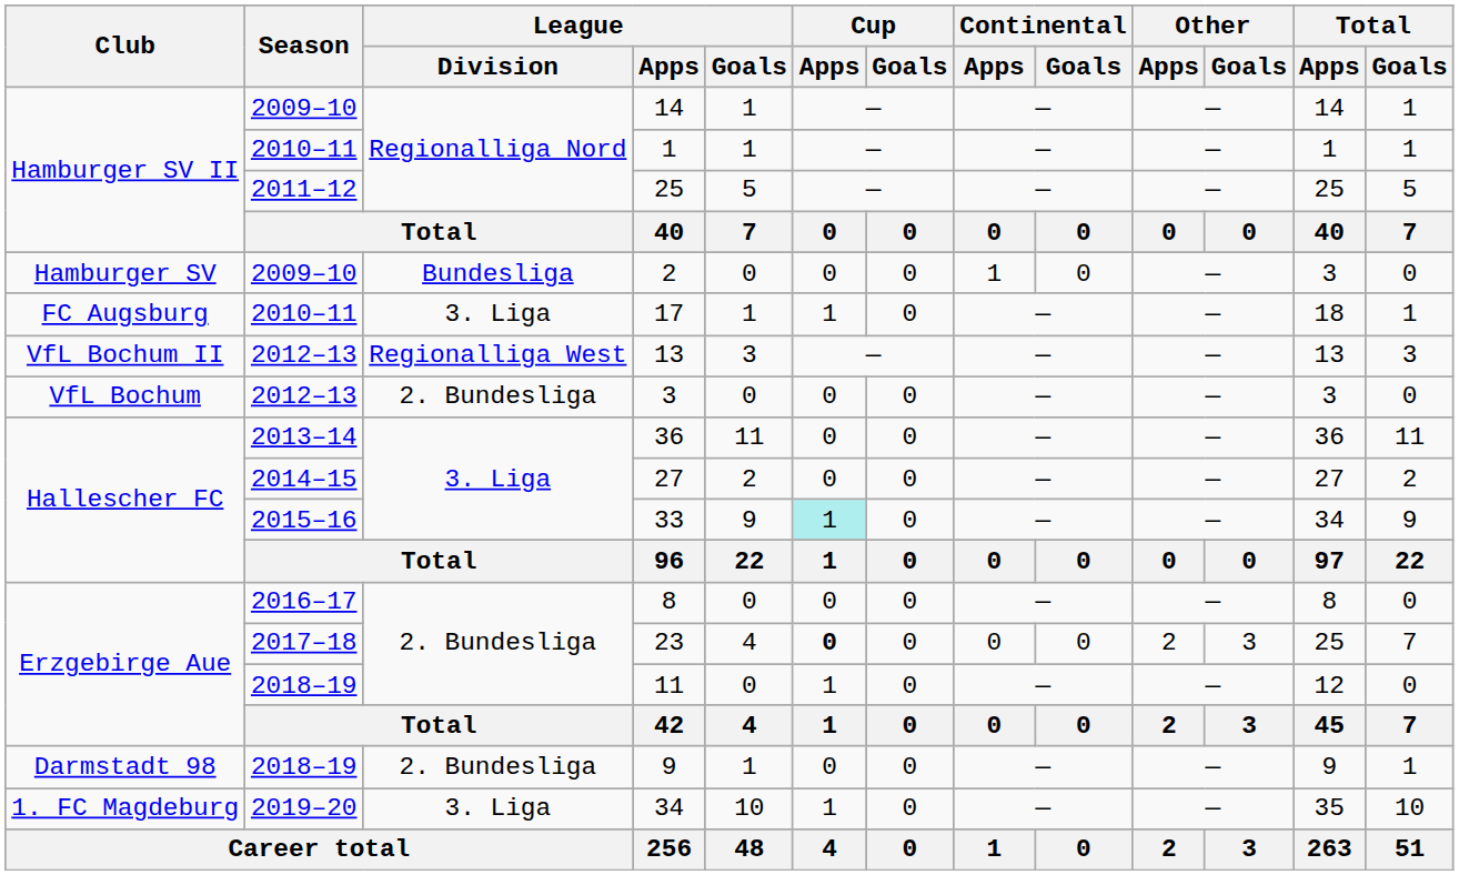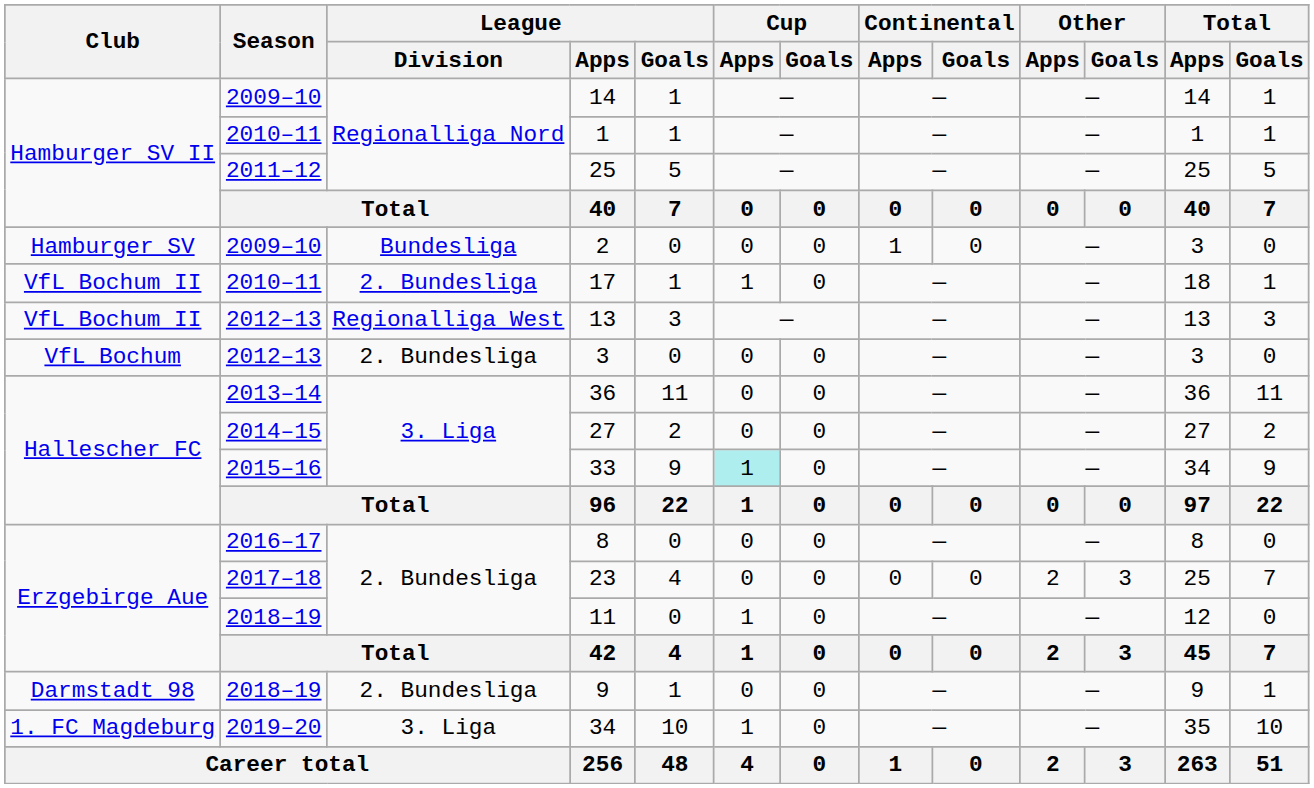 <table class="wikitable" style="text-align:center">
 <tr>
 <th rowspan="2">Club</th>
 <th rowspan="2">Season</th>
 <th colspan="3">League</th>
 <th colspan="2">Cup</th>
 <th colspan="2">Continental</th>
 <th colspan="2">Other</th>
 <th colspan="2">Total</th>
 </tr>
 <tr>
 <th>Division</th>
 <th>Apps</th>
 <th>Goals</th>
 <th>Apps</th>
 <th>Goals</th>
 <th>Apps</th>
 <th>Goals</th>
 <th>Apps</th>
 <th>Goals</th>
 <th>Apps</th>
 <th>Goals</th>
 </tr>
 <tr>
 <td rowspan="4"><a href='#'>Hamburger SV II</a></td>
 <td><a href='#'>2009–10</a></td>
 <td rowspan="3"><a href='#'>Regionalliga Nord</a></td>
 <td>14</td>
 <td>1</td>
 <td colspan="2">—</td>
 <td colspan="2">—</td>
 <td colspan="2">—</td>
 <td>14</td>
 <td>1</td>
 </tr>
 <tr>
 <td><a href='#'>2010–11</a></td>
 <td>1</td>
 <td>1</td>
 <td colspan="2">—</td>
 <td colspan="2">—</td>
 <td colspan="2">—</td>
 <td>1</td>
 <td>1</td>
 </tr>
 <tr>
 <td><a href='#'>2011–12</a></td>
 <td>25</td>
 <td>5</td>
 <td colspan="2">—</td>
 <td colspan="2">—</td>
 <td colspan="2">—</td>
 <td>25</td>
 <td>5</td>
 </tr>
 <tr>
 <th colspan="2">Total</th>
 <th>40</th>
 <th>7</th>
 <th>0</th>
 <th>0</th>
 <th>0</th>
 <th>0</th>
 <th>0</th>
 <th>0</th>
 <th>40</th>
 <th>7</th>
 </tr>
 <tr>
 <td><a href='#'>Hamburger SV</a></td>
 <td><a href='#'>2009–10</a></td>
 <td><a href='#'>Bundesliga</a></td>
 <td>2</td>
 <td>0</td>
 <td>0</td>
 <td>0</td>
 <td>1</td>
 <td>0</td>
 <td colspan="2">—</td>
 <td>3</td>
 <td>0</td>
 </tr>
 <tr>
-<td><a href='#'>FC Augsburg</a></td>
+<td><a href='#'>VfL Bochum II</a></td>
 <td><a href='#'>2010–11</a></td>
-<td>3. Liga</td>
+<td><a href='#'>2. Bundesliga</a></td>
 <td>17</td>
 <td>1</td>
 <td>1</td>
 <td>0</td>
 <td colspan="2">—</td>
 <td colspan="2">—</td>
 <td>18</td>
 <td>1</td>
 </tr>
 <tr>
 <td><a href='#'>VfL Bochum II</a></td>
 <td><a href='#'>2012–13</a></td>
 <td><a href='#'>Regionalliga West</a></td>
 <td>13</td>
 <td>3</td>
 <td colspan="2">—</td>
 <td colspan="2">—</td>
 <td colspan="2">—</td>
 <td>13</td>
 <td>3</td>
 </tr>
 <tr>
 <td><a href='#'>VfL Bochum</a></td>
 <td><a href='#'>2012–13</a></td>
 <td>2. Bundesliga</td>
 <td>3</td>
 <td>0</td>
 <td>0</td>
 <td>0</td>
 <td colspan="2">—</td>
 <td colspan="2">—</td>
 <td>3</td>
 <td>0</td>
 </tr>
 <tr>
 <td rowspan="4"><a href='#'>Hallescher FC</a></td>
 <td><a href='#'>2013–14</a></td>
 <td rowspan="3"><a href='#'>3. Liga</a></td>
 <td>36</td>
 <td>11</td>
 <td>0</td>
 <td>0</td>
 <td colspan="2">—</td>
 <td colspan="2">—</td>
 <td>36</td>
 <td>11</td>
 </tr>
 <tr>
 <td><a href='#'>2014–15</a></td>
 <td>27</td>
 <td>2</td>
 <td>0</td>
 <td>0</td>
 <td colspan="2">—</td>
 <td colspan="2">—</td>
 <td>27</td>
 <td>2</td>
 </tr>
 <tr>
 <td><a href='#'>2015–16</a></td>
 <td>33</td>
 <td>9</td>
 <td style="background: paleturquoise;">1</td>
 <td>0</td>
 <td colspan="2">—</td>
 <td colspan="2">—</td>
 <td>34</td>
 <td>9</td>
 </tr>
 <tr>
 <th colspan="2">Total</th>
 <th>96</th>
 <th>22</th>
 <th>1</th>
 <th>0</th>
 <th>0</th>
 <th>0</th>
 <th>0</th>
 <th>0</th>
 <th>97</th>
 <th>22</th>
 </tr>
 <tr>
 <td rowspan="4"><a href='#'>Erzgebirge Aue</a></td>
 <td><a href='#'>2016–17</a></td>
 <td rowspan="3">2. Bundesliga</td>
 <td>8</td>
 <td>0</td>
 <td>0</td>
 <td>0</td>
 <td colspan="2">—</td>
 <td colspan="2">—</td>
 <td>8</td>
 <td>0</td>
 </tr>
 <tr>
 <td><a href='#'>2017–18</a></td>
 <td>23</td>
 <td>4</td>
-<td><strong>0</strong></td>
+<td>0</td>
 <td>0</td>
 <td>0</td>
 <td>0</td>
 <td>2</td>
 <td>3</td>
 <td>25</td>
 <td>7</td>
 </tr>
 <tr>
 <td><a href='#'>2018–19</a></td>
 <td>11</td>
 <td>0</td>
 <td>1</td>
 <td>0</td>
 <td colspan="2">—</td>
 <td colspan="2">—</td>
 <td>12</td>
 <td>0</td>
 </tr>
 <tr>
 <th colspan="2">Total</th>
 <th>42</th>
 <th>4</th>
 <th>1</th>
 <th>0</th>
 <th>0</th>
 <th>0</th>
 <th>2</th>
 <th>3</th>
 <th>45</th>
 <th>7</th>
 </tr>
 <tr>
 <td><a href='#'>Darmstadt 98</a></td>
 <td><a href='#'>2018–19</a></td>
 <td>2. Bundesliga</td>
 <td>9</td>
 <td>1</td>
 <td>0</td>
 <td>0</td>
 <td colspan="2">—</td>
 <td colspan="2">—</td>
 <td>9</td>
 <td>1</td>
 </tr>
 <tr>
 <td><a href='#'>1. FC Magdeburg</a></td>
 <td><a href='#'>2019–20</a></td>
 <td>3. Liga</td>
 <td>34</td>
 <td>10</td>
 <td>1</td>
 <td>0</td>
 <td colspan="2">—</td>
 <td colspan="2">—</td>
 <td>35</td>
 <td>10</td>
 </tr>
 <tr>
 <th colspan="3">Career total</th>
 <th>256</th>
 <th>48</th>
 <th>4</th>
 <th>0</th>
 <th>1</th>
 <th>0</th>
 <th>2</th>
 <th>3</th>
 <th>263</th>
 <th>51</th>
 </tr>
 </table>
